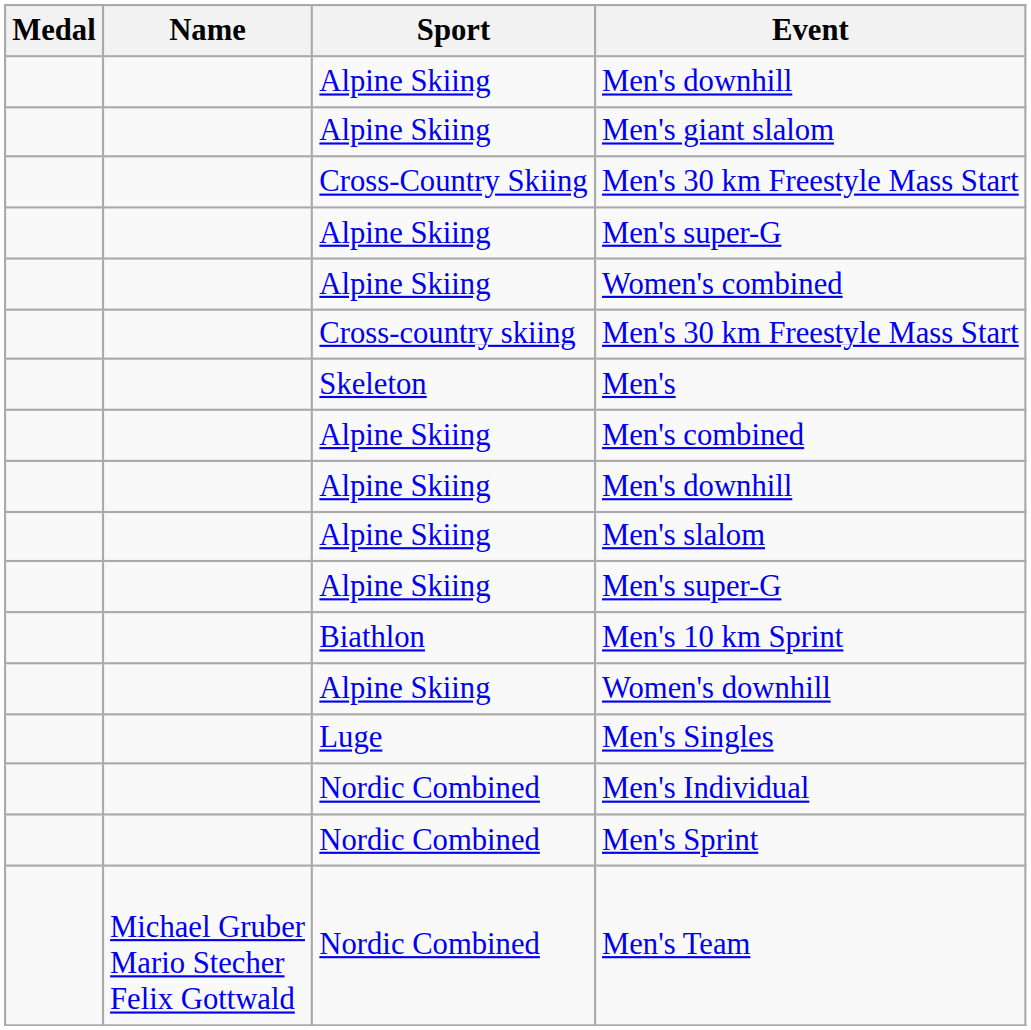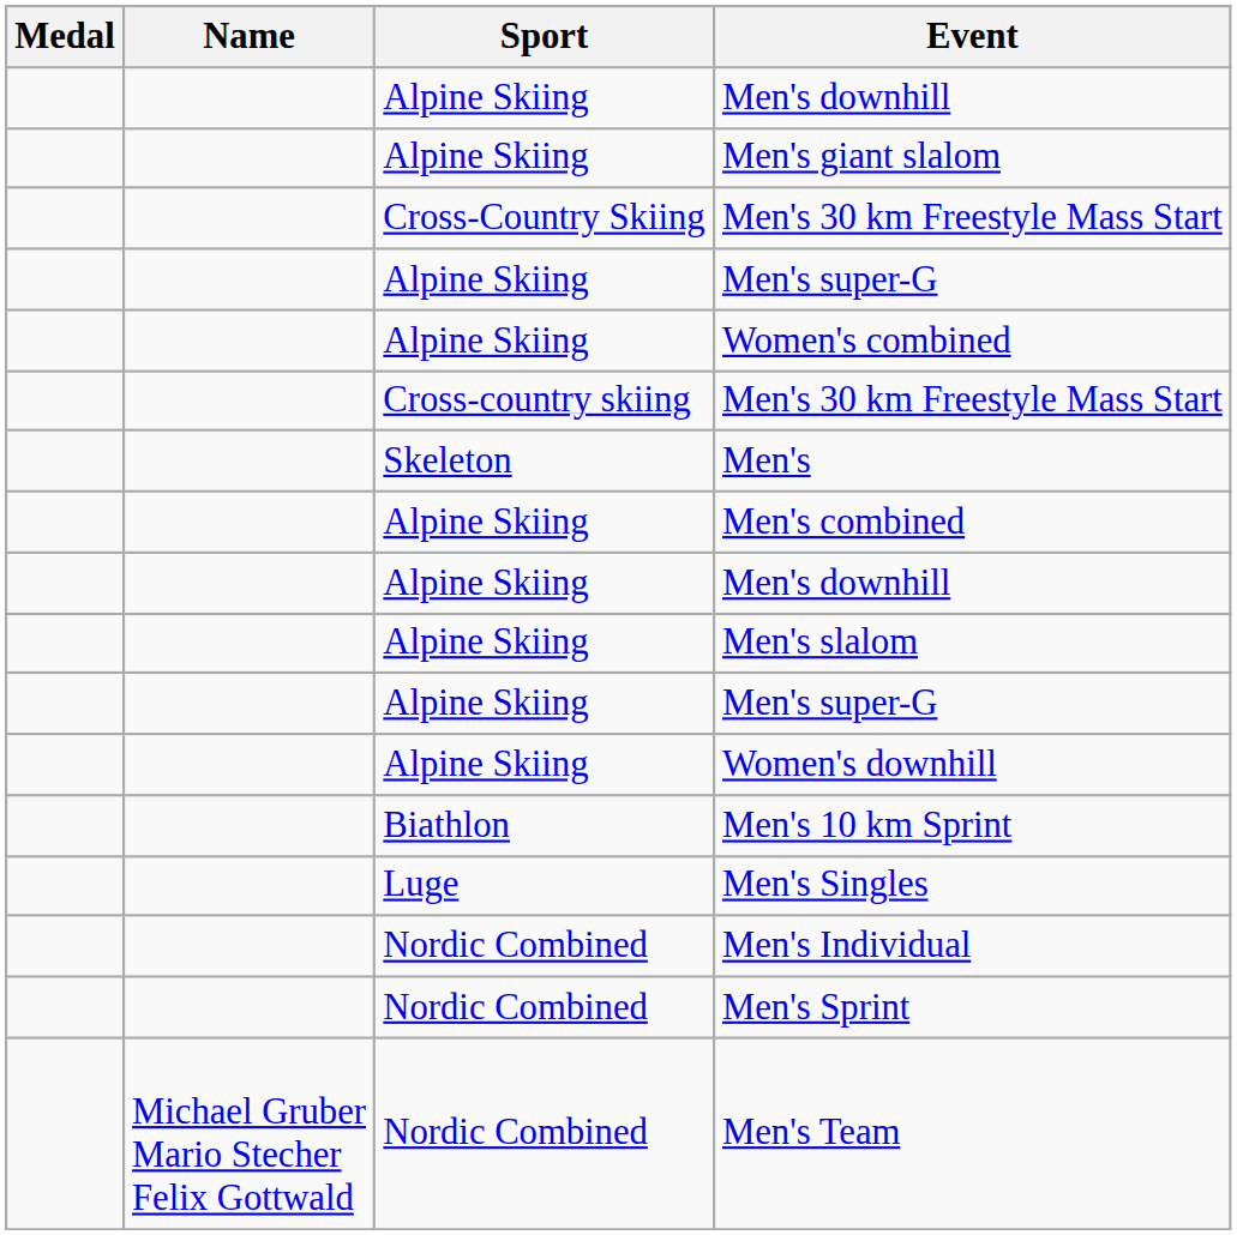 <table class="wikitable sortable" style="font-size:90%">
 <tr>
 <th>Medal</th>
 <th>Name</th>
 <th>Sport</th>
 <th>Event</th>
 </tr>
 <tr>
 <td></td>
 <td></td>
 <td><a href='#'>Alpine Skiing</a></td>
 <td><a href='#'>Men's downhill</a></td>
 </tr>
 <tr>
 <td></td>
 <td></td>
 <td><a href='#'>Alpine Skiing</a></td>
 <td><a href='#'>Men's giant slalom</a></td>
 </tr>
 <tr>
 <td></td>
 <td></td>
 <td><a href='#'>Cross-Country Skiing</a></td>
 <td><a href='#'>Men's 30 km Freestyle Mass Start</a></td>
 </tr>
 <tr>
 <td></td>
 <td></td>
 <td><a href='#'>Alpine Skiing</a></td>
 <td><a href='#'>Men's super-G</a></td>
 </tr>
 <tr>
 <td></td>
 <td></td>
 <td><a href='#'>Alpine Skiing</a></td>
 <td><a href='#'>Women's combined</a></td>
 </tr>
 <tr>
 <td></td>
 <td></td>
 <td><a href='#'>Cross-country skiing</a></td>
 <td><a href='#'>Men's 30 km Freestyle Mass Start</a></td>
 </tr>
 <tr>
 <td></td>
 <td></td>
 <td><a href='#'>Skeleton</a></td>
 <td><a href='#'>Men's</a></td>
 </tr>
 <tr>
 <td></td>
 <td></td>
 <td><a href='#'>Alpine Skiing</a></td>
 <td><a href='#'>Men's combined</a></td>
 </tr>
 <tr>
 <td></td>
 <td></td>
 <td><a href='#'>Alpine Skiing</a></td>
 <td><a href='#'>Men's downhill</a></td>
 </tr>
 <tr>
 <td></td>
 <td></td>
 <td><a href='#'>Alpine Skiing</a></td>
 <td><a href='#'>Men's slalom</a></td>
 </tr>
 <tr>
 <td></td>
 <td></td>
 <td><a href='#'>Alpine Skiing</a></td>
 <td><a href='#'>Men's super-G</a></td>
 </tr>
 <tr>
 <td></td>
 <td></td>
-<td><a href='#'>Biathlon</a></td>
-<td><a href='#'>Men's 10 km Sprint</a></td>
+<td><a href='#'>Alpine Skiing</a></td>
+<td><a href='#'>Women's downhill</a></td>
 </tr>
 <tr>
 <td></td>
 <td></td>
-<td><a href='#'>Alpine Skiing</a></td>
-<td><a href='#'>Women's downhill</a></td>
+<td><a href='#'>Biathlon</a></td>
+<td><a href='#'>Men's 10 km Sprint</a></td>
 </tr>
 <tr>
 <td></td>
 <td></td>
 <td><a href='#'>Luge</a></td>
 <td><a href='#'>Men's Singles</a></td>
 </tr>
 <tr>
 <td></td>
 <td></td>
 <td><a href='#'>Nordic Combined</a></td>
 <td><a href='#'>Men's Individual</a></td>
 </tr>
 <tr>
 <td></td>
 <td></td>
 <td><a href='#'>Nordic Combined</a></td>
 <td><a href='#'>Men's Sprint</a></td>
 </tr>
 <tr>
 <td></td>
 <td> <br><a href='#'>Michael Gruber</a> <br><a href='#'>Mario Stecher</a> <br><a href='#'>Felix Gottwald</a></td>
 <td><a href='#'>Nordic Combined</a></td>
 <td><a href='#'>Men's Team</a></td>
 </tr>
 </table>
